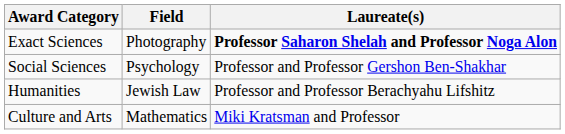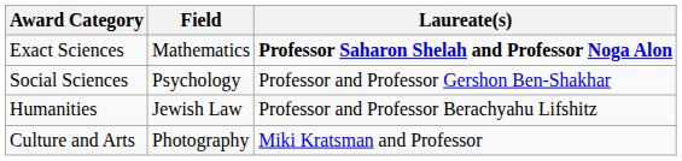 <table class="wikitable">
 <tr>
 <th>Award Category</th>
 <th>Field</th>
 <th>Laureate(s)</th>
 </tr>
 <tr>
 <td>Exact Sciences</td>
-<td>Photography</td>
+<td>Mathematics</td>
 <td><strong>Professor <a href='#'>Saharon Shelah</a> and Professor <a href='#'>Noga Alon</a></strong></td>
 </tr>
 <tr>
 <td>Social Sciences</td>
 <td>Psychology</td>
 <td>Professor  and Professor <a href='#'>Gershon Ben-Shakhar</a></td>
 </tr>
 <tr>
 <td>Humanities</td>
 <td>Jewish Law</td>
 <td>Professor  and Professor Berachyahu Lifshitz</td>
 </tr>
 <tr>
 <td>Culture and Arts</td>
-<td>Mathematics</td>
+<td>Photography</td>
 <td><a href='#'>Miki Kratsman</a> and Professor </td>
 </tr>
 </table>
